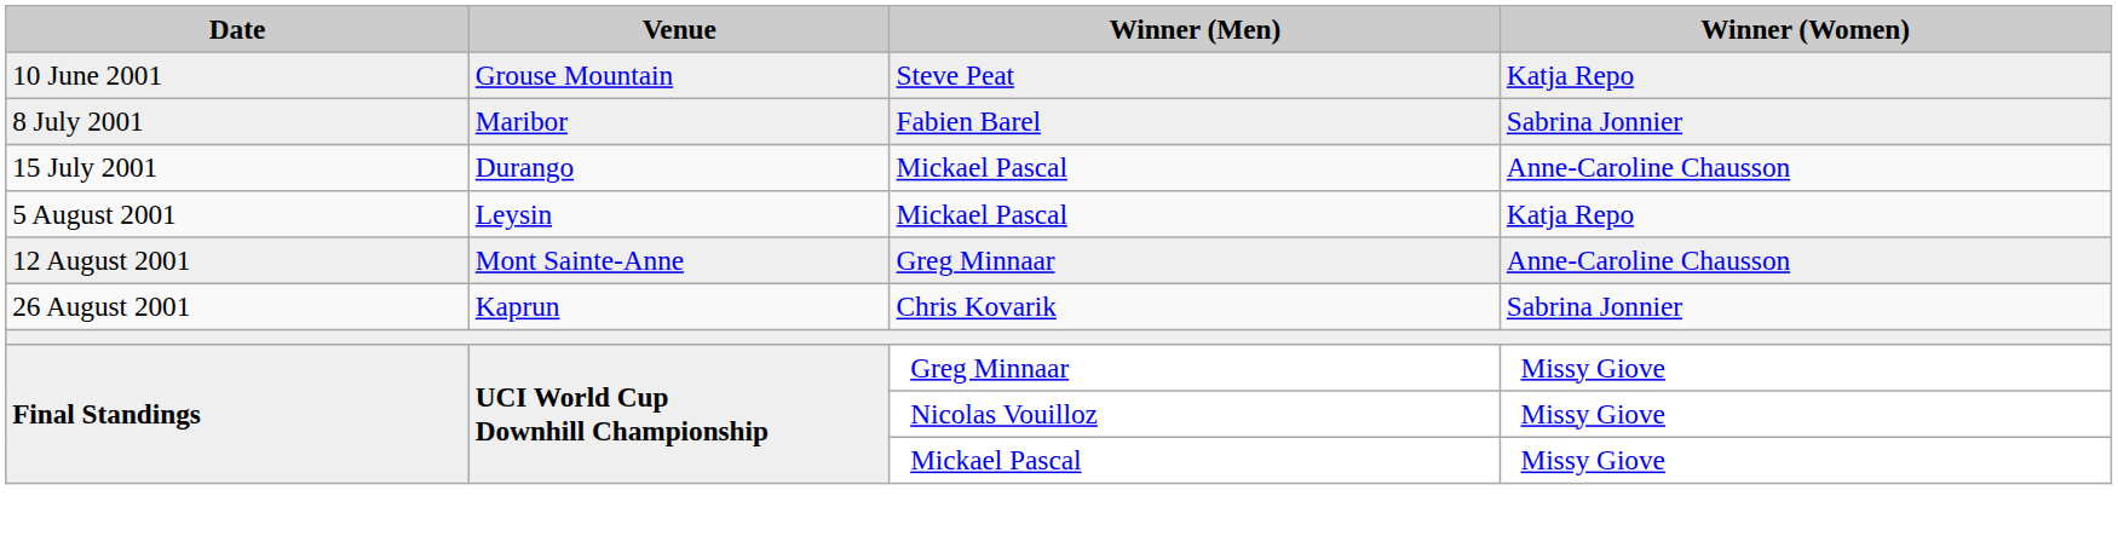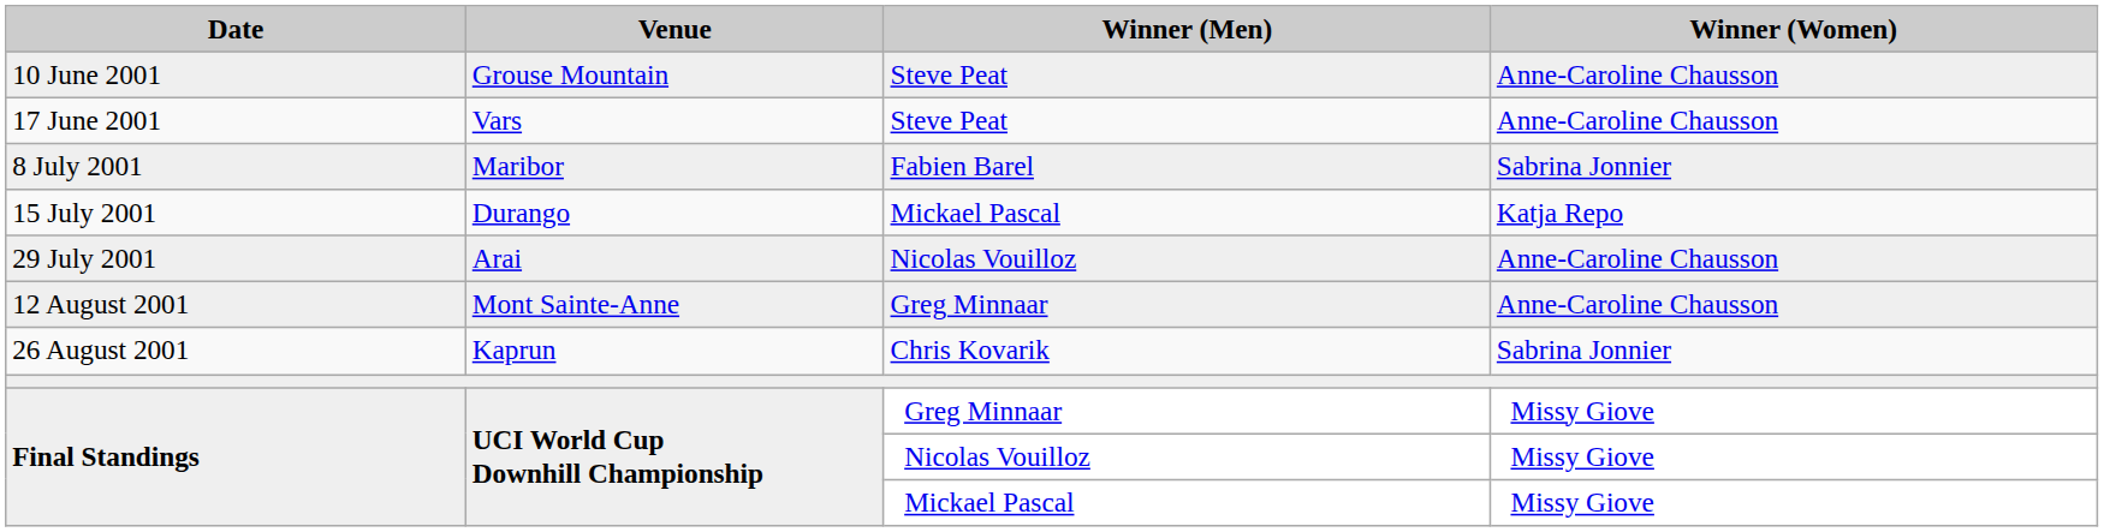 <table class="wikitable" width=90% bgcolor="#f7f8ff" cellpadding="3" cellspacing="0" border="1" style="font-size: 95%; border: gray solid 1px; border-collapse: collapse;">
 <tr bgcolor="#CCCCCC">
 <td align="center"><strong>Date</strong></td>
 <td width=20% align="center"><strong>Venue</strong></td>
 <td width=29% align="center"><strong>Winner (Men)</strong></td>
 <td width=29% align="center"><strong>Winner (Women)</strong></td>
 </tr>
 <tr bgcolor="#EFEFEF">
 <td>10 June 2001</td>
 <td> <a href='#'>Grouse Mountain</a></td>
 <td> <a href='#'>Steve Peat</a></td>
-<td> <a href='#'>Katja Repo</a></td>
+<td> <a href='#'>Anne-Caroline Chausson</a></td>
+</tr>
+<tr>
+<td>17 June 2001</td>
+<td> <a href='#'>Vars</a></td>
+<td> <a href='#'>Steve Peat</a></td>
+<td> <a href='#'>Anne-Caroline Chausson</a></td>
 </tr>
 <tr bgcolor="#EFEFEF">
 <td>8 July 2001</td>
 <td> <a href='#'>Maribor</a></td>
 <td> <a href='#'>Fabien Barel</a></td>
 <td> <a href='#'>Sabrina Jonnier</a></td>
 </tr>
 <tr>
 <td>15 July 2001</td>
 <td> <a href='#'>Durango</a></td>
 <td> <a href='#'>Mickael Pascal</a></td>
+<td> <a href='#'>Katja Repo</a></td>
+</tr>
+<tr bgcolor="#EFEFEF">
+<td>29 July 2001</td>
+<td> <a href='#'>Arai</a></td>
+<td> <a href='#'>Nicolas Vouilloz</a></td>
 <td> <a href='#'>Anne-Caroline Chausson</a></td>
-</tr>
-<tr>
-<td>5 August 2001</td>
-<td> <a href='#'>Leysin</a></td>
-<td> <a href='#'>Mickael Pascal</a></td>
-<td> <a href='#'>Katja Repo</a></td>
 </tr>
 <tr bgcolor="#EFEFEF">
 <td>12 August 2001</td>
 <td> <a href='#'>Mont Sainte-Anne</a></td>
 <td> <a href='#'>Greg Minnaar</a></td>
 <td> <a href='#'>Anne-Caroline Chausson</a></td>
 </tr>
 <tr>
 <td>26 August 2001</td>
 <td> <a href='#'>Kaprun</a></td>
 <td> <a href='#'>Chris Kovarik</a></td>
 <td> <a href='#'>Sabrina Jonnier</a></td>
 </tr>
 <tr bgcolor="#EFEFEF">
 <td colspan=4></td>
 </tr>
 <tr bgcolor="#EFEFEF">
 <td rowspan=3><strong>Final Standings</strong></td>
 <td rowspan=3><strong>UCI World Cup<br> Downhill Championship</strong></td>
 <td bgcolor="#ffffff">    <a href='#'>Greg Minnaar</a></td>
 <td bgcolor="#ffffff">    <a href='#'>Missy Giove</a></td>
 </tr>
 <tr>
 <td bgcolor="#ffffff">    <a href='#'>Nicolas Vouilloz</a></td>
 <td bgcolor="#ffffff">    <a href='#'>Missy Giove</a></td>
 </tr>
 <tr>
 <td bgcolor="#ffffff">    <a href='#'>Mickael Pascal</a></td>
 <td bgcolor="#ffffff">    <a href='#'>Missy Giove</a></td>
 </tr>
 </table>
